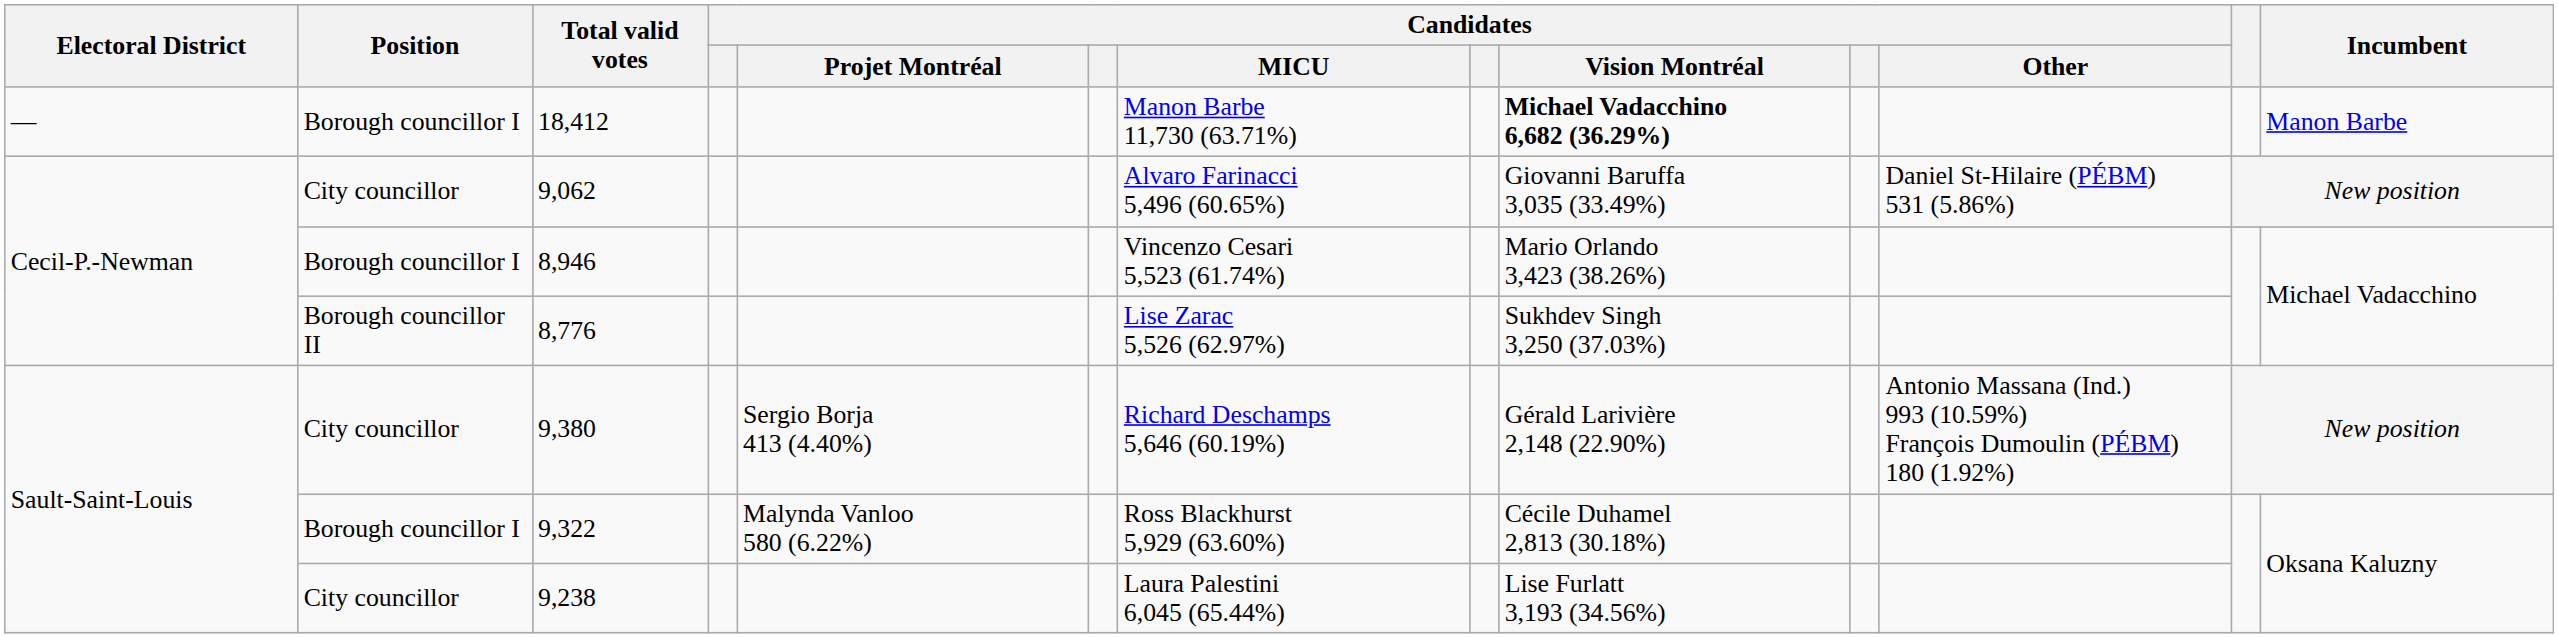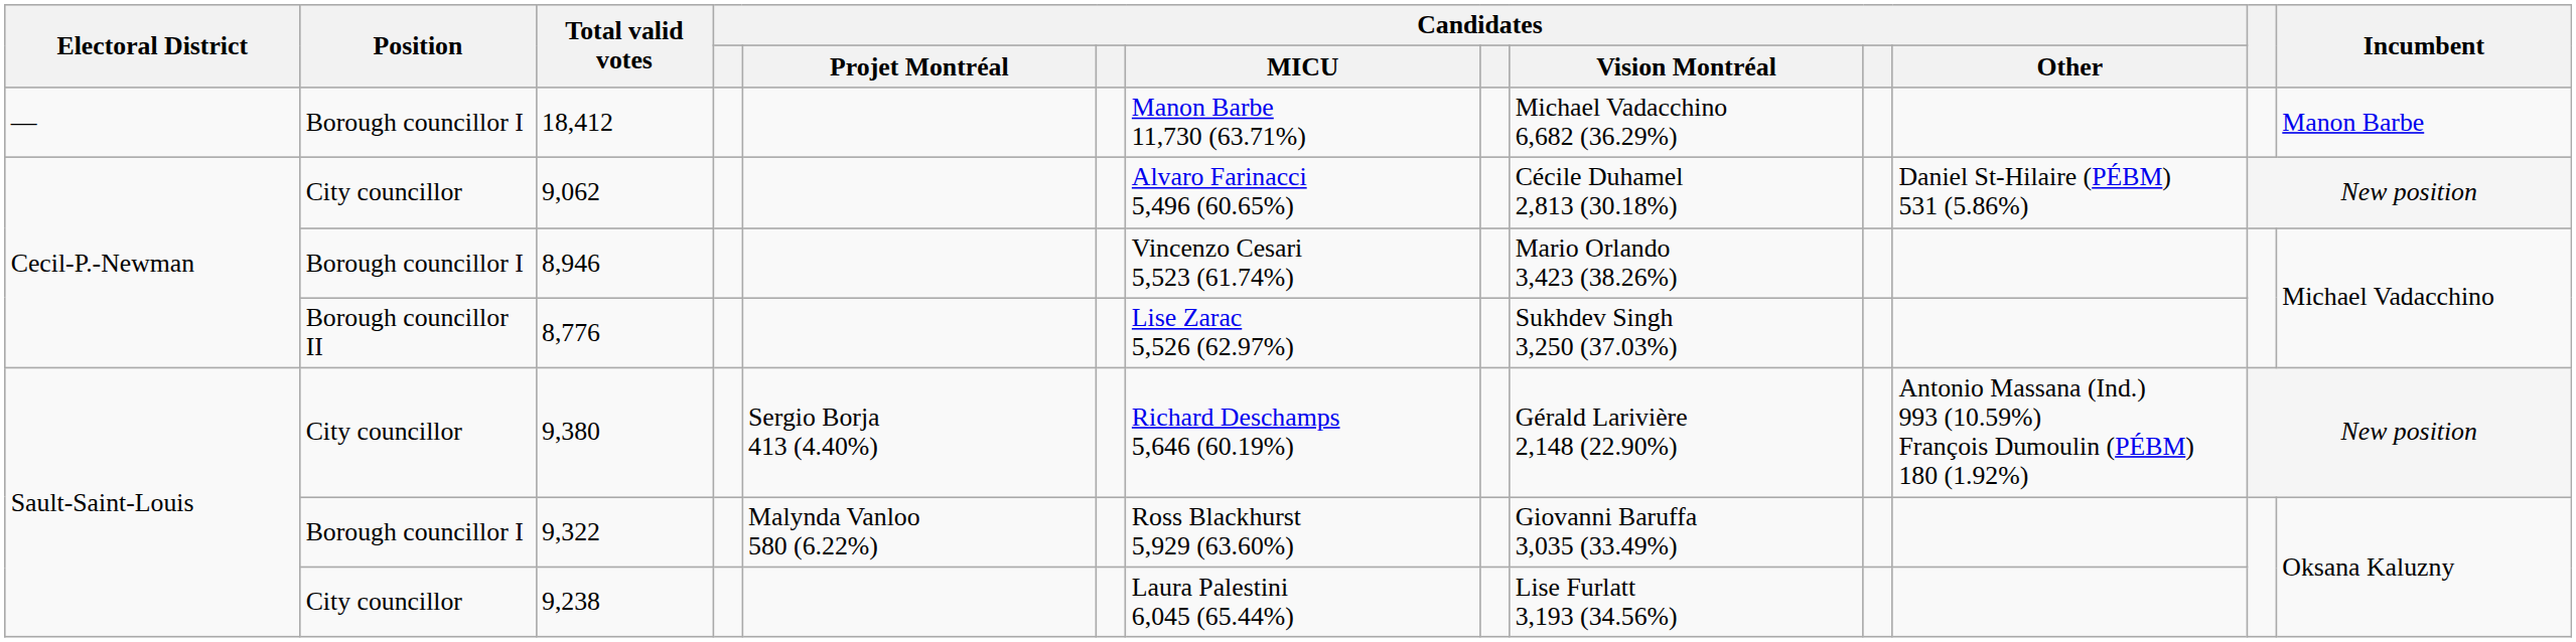 <table class="wikitable" width="100%">
 <tr>
 <th width=10% rowspan=2>Electoral District</th>
 <th width=8% rowspan=2>Position</th>
 <th width=6% rowspan=2>Total valid votes</th>
 <th colspan=8>Candidates</th>
 <th width=1% rowspan=2> </th>
 <th width=10% rowspan=2>Incumbent</th>
 </tr>
 <tr>
 <th width=1% > </th>
 <th width=12% ><span>Projet Montréal</span></th>
 <th width=1% > </th>
 <th width=12% >MICU</th>
 <th width=1% > </th>
 <th width=12% >Vision Montréal</th>
 <th width=1% > </th>
 <th width=12% >Other</th>
 </tr>
 <tr>
 <td>—</td>
 <td>Borough councillor I</td>
 <td>18,412</td>
 <td></td>
 <td></td>
 <td> </td>
 <td><a href='#'>Manon Barbe</a><br>11,730 (63.71%)</td>
 <td></td>
-<td><strong>Michael Vadacchino<br>6,682 (36.29%)</strong></td>
+<td>Michael Vadacchino<br>6,682 (36.29%)</td>
 <td></td>
 <td></td>
 <td> </td>
 <td><a href='#'>Manon Barbe</a></td>
 </tr>
 <tr>
 <td rowspan=3>Cecil-P.-Newman</td>
 <td>City councillor</td>
 <td>9,062</td>
 <td></td>
 <td></td>
 <td> </td>
 <td><a href='#'>Alvaro Farinacci</a><br>5,496 (60.65%)</td>
 <td></td>
-<td>Giovanni Baruffa<br>3,035 (33.49%)</td>
+<td>Cécile Duhamel<br>2,813 (30.18%)</td>
 <td></td>
 <td>Daniel St-Hilaire (<a href='#'>PÉBM</a>)<br>531 (5.86%)</td>
 <td colspan="2" style="background:whitesmoke; text-align:center;"><em>New position</em></td>
 </tr>
 <tr>
 <td>Borough councillor I</td>
 <td>8,946</td>
 <td></td>
 <td></td>
 <td> </td>
 <td>Vincenzo Cesari<br>5,523 (61.74%)</td>
 <td></td>
 <td>Mario Orlando<br>3,423 (38.26%)</td>
 <td></td>
 <td></td>
 <td rowspan=2 > </td>
 <td rowspan=2>Michael Vadacchino</td>
 </tr>
 <tr>
 <td>Borough councillor II</td>
 <td>8,776</td>
 <td></td>
 <td></td>
 <td> </td>
 <td><a href='#'>Lise Zarac</a><br>5,526 (62.97%)</td>
 <td></td>
 <td>Sukhdev Singh<br>3,250 (37.03%)</td>
 <td></td>
 <td></td>
 </tr>
 <tr>
 <td rowspan=3>Sault-Saint-Louis</td>
 <td>City councillor</td>
 <td>9,380</td>
 <td></td>
 <td>Sergio Borja<br>413 (4.40%)</td>
 <td> </td>
 <td><a href='#'>Richard Deschamps</a><br>5,646 (60.19%)</td>
 <td></td>
 <td>Gérald Larivière<br>2,148 (22.90%)</td>
 <td></td>
 <td>Antonio Massana (Ind.)<br>993 (10.59%)<br>François Dumoulin (<a href='#'>PÉBM</a>)<br>180 (1.92%)</td>
 <td colspan="2" style="background:whitesmoke; text-align:center;"><em>New position</em></td>
 </tr>
 <tr>
 <td>Borough councillor I</td>
 <td>9,322</td>
 <td></td>
 <td>Malynda Vanloo<br>580 (6.22%)</td>
 <td> </td>
 <td>Ross Blackhurst<br>5,929 (63.60%)</td>
 <td></td>
-<td>Cécile Duhamel<br>2,813 (30.18%)</td>
+<td>Giovanni Baruffa<br>3,035 (33.49%)</td>
 <td></td>
 <td></td>
 <td rowspan=2 > </td>
 <td rowspan=2>Oksana Kaluzny</td>
 </tr>
 <tr>
 <td>City councillor</td>
 <td>9,238</td>
 <td></td>
 <td></td>
 <td> </td>
 <td>Laura Palestini<br>6,045 (65.44%)</td>
 <td></td>
 <td>Lise Furlatt<br>3,193 (34.56%)</td>
 <td></td>
 <td></td>
 </tr>
 </table>
